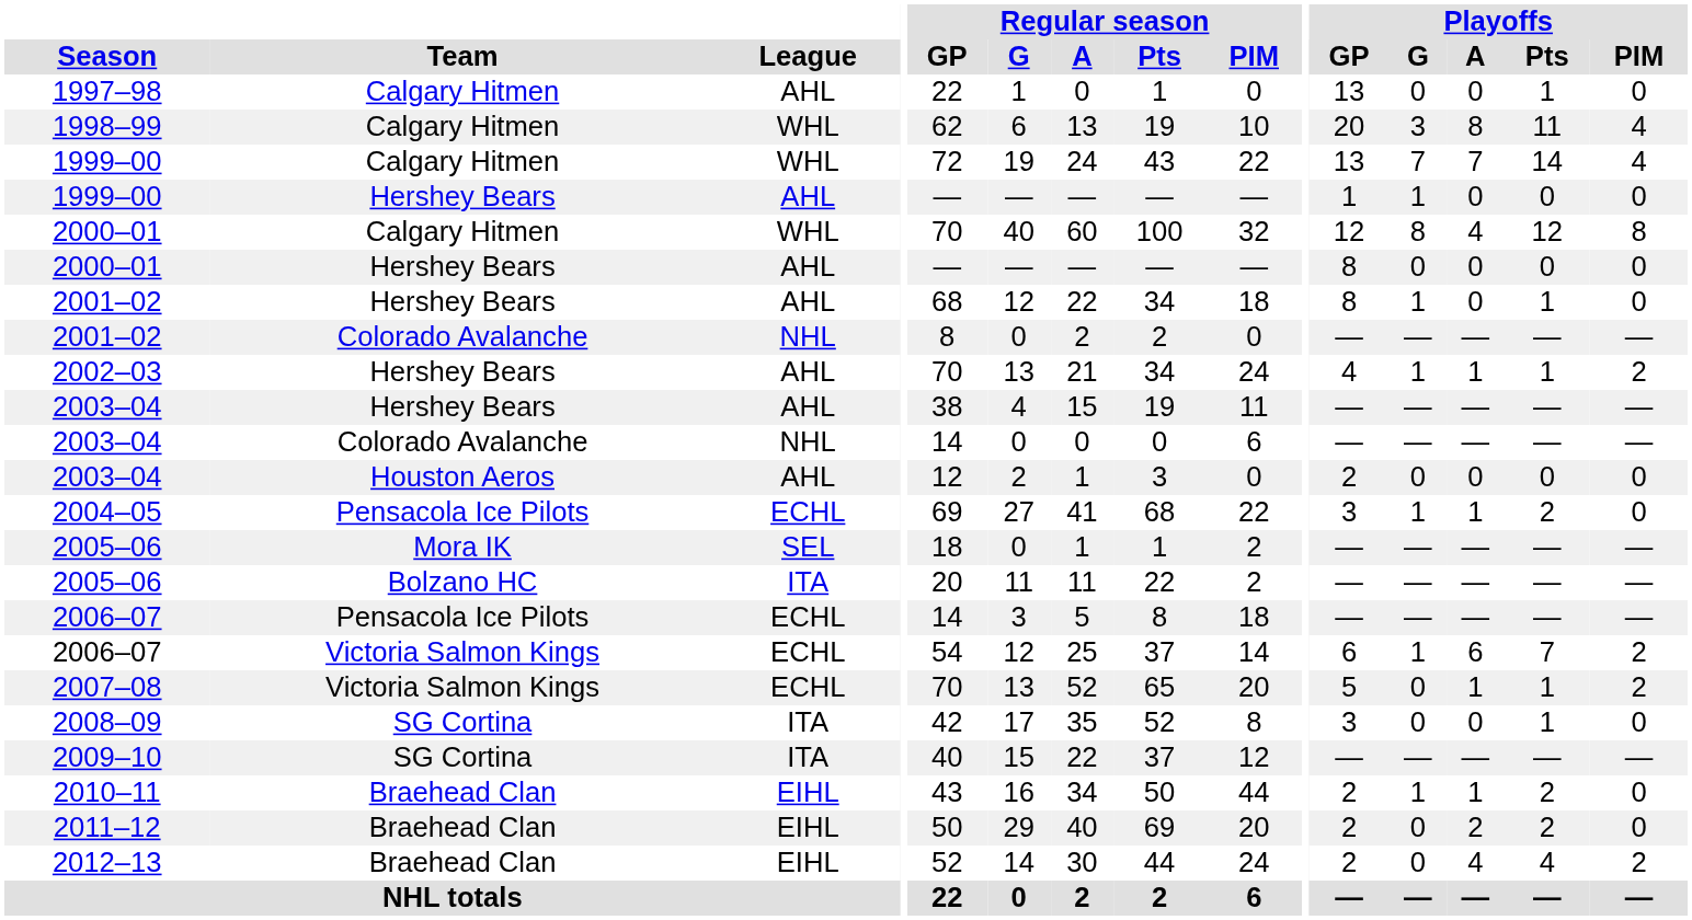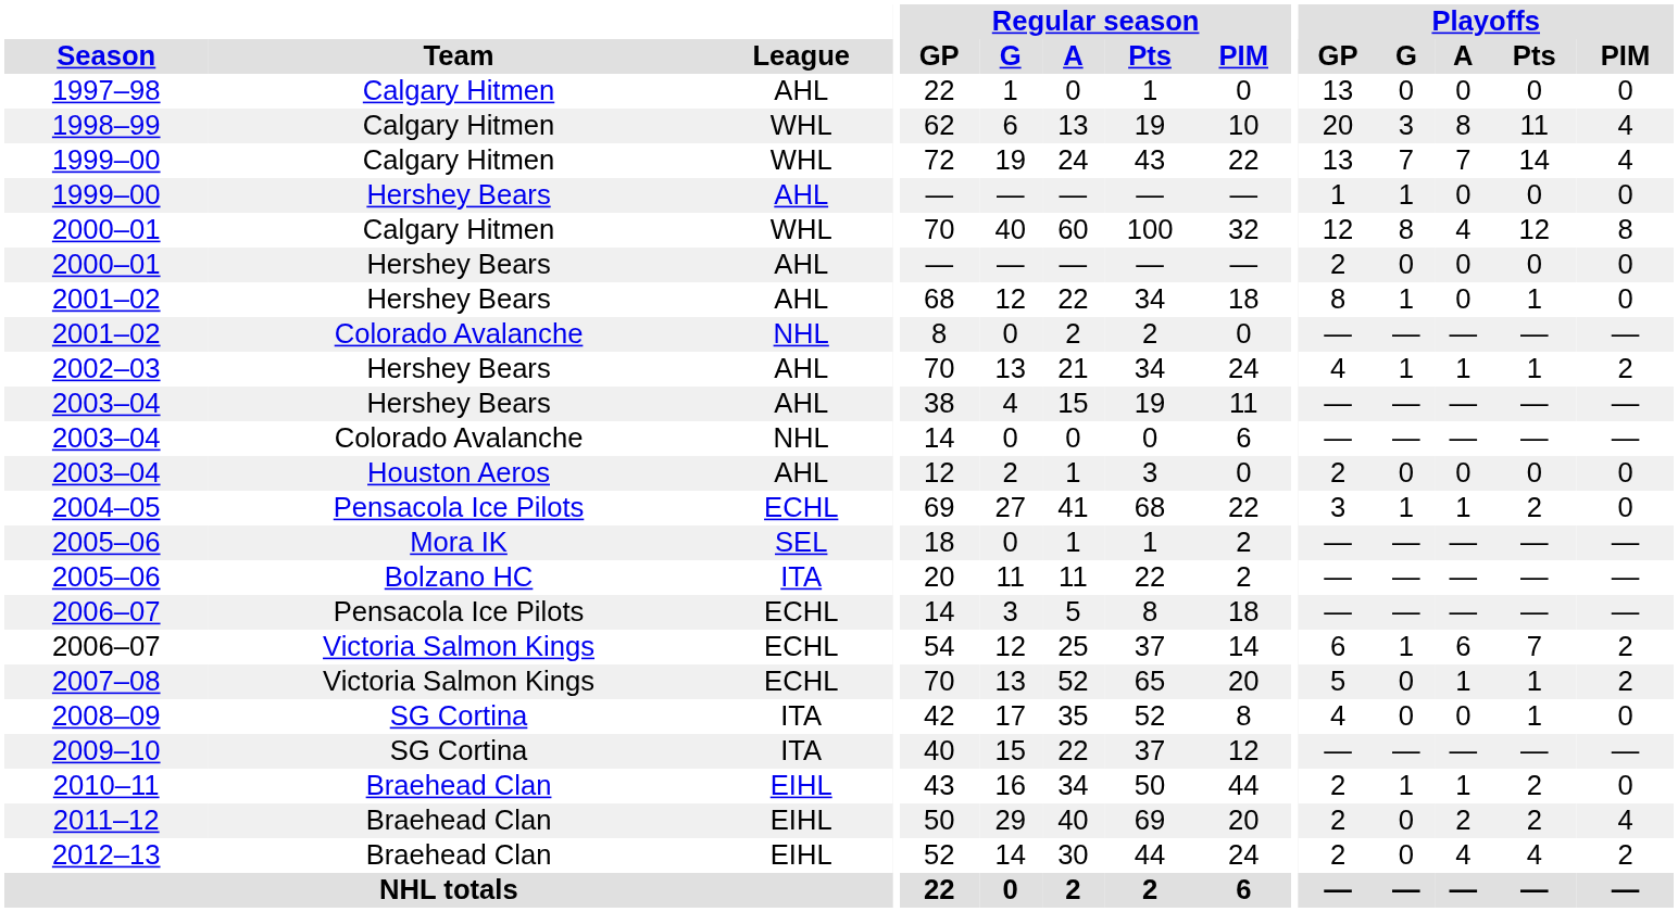 <table border="0" cellpadding="1" cellspacing="0" style="text-align:center; width:60em">
 <tr bgcolor="#e0e0e0">
 <th colspan="3" bgcolor="#ffffff"></th>
 <th rowspan="100" bgcolor="#ffffff"></th>
 <th colspan="5"><a href='#'>Regular season</a></th>
 <th rowspan="100" bgcolor="#ffffff"></th>
 <th colspan="5"><a href='#'>Playoffs</a></th>
 </tr>
 <tr bgcolor="#e0e0e0">
 <th><a href='#'>Season</a></th>
 <th>Team</th>
 <th>League</th>
 <th>GP</th>
 <th><a href='#'>G</a></th>
 <th><a href='#'>A</a></th>
 <th><a href='#'>Pts</a></th>
 <th><a href='#'>PIM</a></th>
 <th>GP</th>
 <th>G</th>
 <th>A</th>
 <th>Pts</th>
 <th>PIM</th>
 </tr>
 <tr>
 <td><a href='#'>1997–98</a></td>
 <td><a href='#'>Calgary Hitmen</a></td>
 <td>AHL</td>
 <td>22</td>
 <td>1</td>
 <td>0</td>
 <td>1</td>
 <td>0</td>
 <td>13</td>
 <td>0</td>
 <td>0</td>
-<td>1</td>
+<td>0</td>
 <td>0</td>
 </tr>
 <tr bgcolor="#f0f0f0">
 <td><a href='#'>1998–99</a></td>
 <td>Calgary Hitmen</td>
 <td>WHL</td>
 <td>62</td>
 <td>6</td>
 <td>13</td>
 <td>19</td>
 <td>10</td>
 <td>20</td>
 <td>3</td>
 <td>8</td>
 <td>11</td>
 <td>4</td>
 </tr>
 <tr>
 <td><a href='#'>1999–00</a></td>
 <td>Calgary Hitmen</td>
 <td>WHL</td>
 <td>72</td>
 <td>19</td>
 <td>24</td>
 <td>43</td>
 <td>22</td>
 <td>13</td>
 <td>7</td>
 <td>7</td>
 <td>14</td>
 <td>4</td>
 </tr>
 <tr bgcolor="#f0f0f0">
 <td><a href='#'>1999–00</a></td>
 <td><a href='#'>Hershey Bears</a></td>
 <td><a href='#'>AHL</a></td>
 <td>—</td>
 <td>—</td>
 <td>—</td>
 <td>—</td>
 <td>—</td>
 <td>1</td>
 <td>1</td>
 <td>0</td>
 <td>0</td>
 <td>0</td>
 </tr>
 <tr>
 <td><a href='#'>2000–01</a></td>
 <td>Calgary Hitmen</td>
 <td>WHL</td>
 <td>70</td>
 <td>40</td>
 <td>60</td>
 <td>100</td>
 <td>32</td>
 <td>12</td>
 <td>8</td>
 <td>4</td>
 <td>12</td>
 <td>8</td>
 </tr>
 <tr bgcolor="#f0f0f0">
 <td><a href='#'>2000–01</a></td>
 <td>Hershey Bears</td>
 <td>AHL</td>
 <td>—</td>
 <td>—</td>
 <td>—</td>
 <td>—</td>
 <td>—</td>
-<td>8</td>
+<td>2</td>
 <td>0</td>
 <td>0</td>
 <td>0</td>
 <td>0</td>
 </tr>
 <tr>
 <td><a href='#'>2001–02</a></td>
 <td>Hershey Bears</td>
 <td>AHL</td>
 <td>68</td>
 <td>12</td>
 <td>22</td>
 <td>34</td>
 <td>18</td>
 <td>8</td>
 <td>1</td>
 <td>0</td>
 <td>1</td>
 <td>0</td>
 </tr>
 <tr bgcolor="#f0f0f0">
 <td><a href='#'>2001–02</a></td>
 <td><a href='#'>Colorado Avalanche</a></td>
 <td><a href='#'>NHL</a></td>
 <td>8</td>
 <td>0</td>
 <td>2</td>
 <td>2</td>
 <td>0</td>
 <td>—</td>
 <td>—</td>
 <td>—</td>
 <td>—</td>
 <td>—</td>
 </tr>
 <tr>
 <td><a href='#'>2002–03</a></td>
 <td>Hershey Bears</td>
 <td>AHL</td>
 <td>70</td>
 <td>13</td>
 <td>21</td>
 <td>34</td>
 <td>24</td>
 <td>4</td>
 <td>1</td>
 <td>1</td>
 <td>1</td>
 <td>2</td>
 </tr>
 <tr bgcolor="#f0f0f0">
 <td><a href='#'>2003–04</a></td>
 <td>Hershey Bears</td>
 <td>AHL</td>
 <td>38</td>
 <td>4</td>
 <td>15</td>
 <td>19</td>
 <td>11</td>
 <td>—</td>
 <td>—</td>
 <td>—</td>
 <td>—</td>
 <td>—</td>
 </tr>
 <tr>
 <td><a href='#'>2003–04</a></td>
 <td>Colorado Avalanche</td>
 <td>NHL</td>
 <td>14</td>
 <td>0</td>
 <td>0</td>
 <td>0</td>
 <td>6</td>
 <td>—</td>
 <td>—</td>
 <td>—</td>
 <td>—</td>
 <td>—</td>
 </tr>
 <tr bgcolor="#f0f0f0">
 <td><a href='#'>2003–04</a></td>
 <td><a href='#'>Houston Aeros</a></td>
 <td>AHL</td>
 <td>12</td>
 <td>2</td>
 <td>1</td>
 <td>3</td>
 <td>0</td>
 <td>2</td>
 <td>0</td>
 <td>0</td>
 <td>0</td>
 <td>0</td>
 </tr>
 <tr>
 <td><a href='#'>2004–05</a></td>
 <td><a href='#'>Pensacola Ice Pilots</a></td>
 <td><a href='#'>ECHL</a></td>
 <td>69</td>
 <td>27</td>
 <td>41</td>
 <td>68</td>
 <td>22</td>
 <td>3</td>
 <td>1</td>
 <td>1</td>
 <td>2</td>
 <td>0</td>
 </tr>
 <tr bgcolor="#f0f0f0">
 <td><a href='#'>2005–06</a></td>
 <td><a href='#'>Mora IK</a></td>
 <td><a href='#'>SEL</a></td>
 <td>18</td>
 <td>0</td>
 <td>1</td>
 <td>1</td>
 <td>2</td>
 <td>—</td>
 <td>—</td>
 <td>—</td>
 <td>—</td>
 <td>—</td>
 </tr>
 <tr>
 <td><a href='#'>2005–06</a></td>
 <td><a href='#'>Bolzano HC</a></td>
 <td><a href='#'>ITA</a></td>
 <td>20</td>
 <td>11</td>
 <td>11</td>
 <td>22</td>
 <td>2</td>
 <td>—</td>
 <td>—</td>
 <td>—</td>
 <td>—</td>
 <td>—</td>
 </tr>
 <tr bgcolor="#f0f0f0">
 <td><a href='#'>2006–07</a></td>
 <td>Pensacola Ice Pilots</td>
 <td>ECHL</td>
 <td>14</td>
 <td>3</td>
 <td>5</td>
 <td>8</td>
 <td>18</td>
 <td>—</td>
 <td>—</td>
 <td>—</td>
 <td>—</td>
 <td>—</td>
 </tr>
 <tr>
 <td>2006–07</td>
 <td><a href='#'>Victoria Salmon Kings</a></td>
 <td>ECHL</td>
 <td>54</td>
 <td>12</td>
 <td>25</td>
 <td>37</td>
 <td>14</td>
 <td>6</td>
 <td>1</td>
 <td>6</td>
 <td>7</td>
 <td>2</td>
 </tr>
 <tr bgcolor="#f0f0f0">
 <td><a href='#'>2007–08</a></td>
 <td>Victoria Salmon Kings</td>
 <td>ECHL</td>
 <td>70</td>
 <td>13</td>
 <td>52</td>
 <td>65</td>
 <td>20</td>
 <td>5</td>
 <td>0</td>
 <td>1</td>
 <td>1</td>
 <td>2</td>
 </tr>
 <tr>
 <td><a href='#'>2008–09</a></td>
 <td><a href='#'>SG Cortina</a></td>
 <td>ITA</td>
 <td>42</td>
 <td>17</td>
 <td>35</td>
 <td>52</td>
 <td>8</td>
-<td>3</td>
+<td>4</td>
 <td>0</td>
 <td>0</td>
 <td>1</td>
 <td>0</td>
 </tr>
 <tr bgcolor="#f0f0f0">
 <td><a href='#'>2009–10</a></td>
 <td>SG Cortina</td>
 <td>ITA</td>
 <td>40</td>
 <td>15</td>
 <td>22</td>
 <td>37</td>
 <td>12</td>
 <td>—</td>
 <td>—</td>
 <td>—</td>
 <td>—</td>
 <td>—</td>
 </tr>
 <tr>
 <td><a href='#'>2010–11</a></td>
 <td><a href='#'>Braehead Clan</a></td>
 <td><a href='#'>EIHL</a></td>
 <td>43</td>
 <td>16</td>
 <td>34</td>
 <td>50</td>
 <td>44</td>
 <td>2</td>
 <td>1</td>
 <td>1</td>
 <td>2</td>
 <td>0</td>
 </tr>
 <tr bgcolor="#f0f0f0">
 <td><a href='#'>2011–12</a></td>
 <td>Braehead Clan</td>
 <td>EIHL</td>
 <td>50</td>
 <td>29</td>
 <td>40</td>
 <td>69</td>
 <td>20</td>
 <td>2</td>
 <td>0</td>
 <td>2</td>
 <td>2</td>
-<td>0</td>
+<td>4</td>
 </tr>
 <tr>
 <td><a href='#'>2012–13</a></td>
 <td>Braehead Clan</td>
 <td>EIHL</td>
 <td>52</td>
 <td>14</td>
 <td>30</td>
 <td>44</td>
 <td>24</td>
 <td>2</td>
 <td>0</td>
 <td>4</td>
 <td>4</td>
 <td>2</td>
 </tr>
 <tr bgcolor="#e0e0e0">
 <th colspan="3">NHL totals</th>
 <th>22</th>
 <th>0</th>
 <th>2</th>
 <th>2</th>
 <th>6</th>
 <th>—</th>
 <th>—</th>
 <th>—</th>
 <th>—</th>
 <th>—</th>
 </tr>
 </table>
